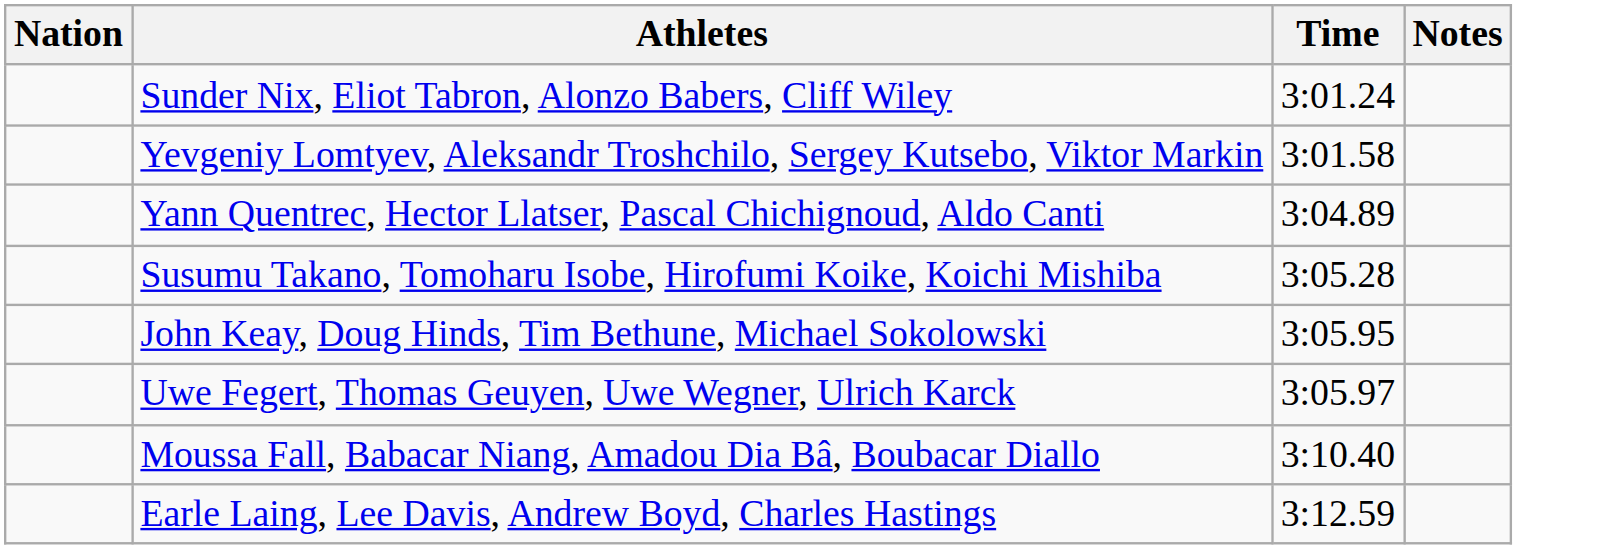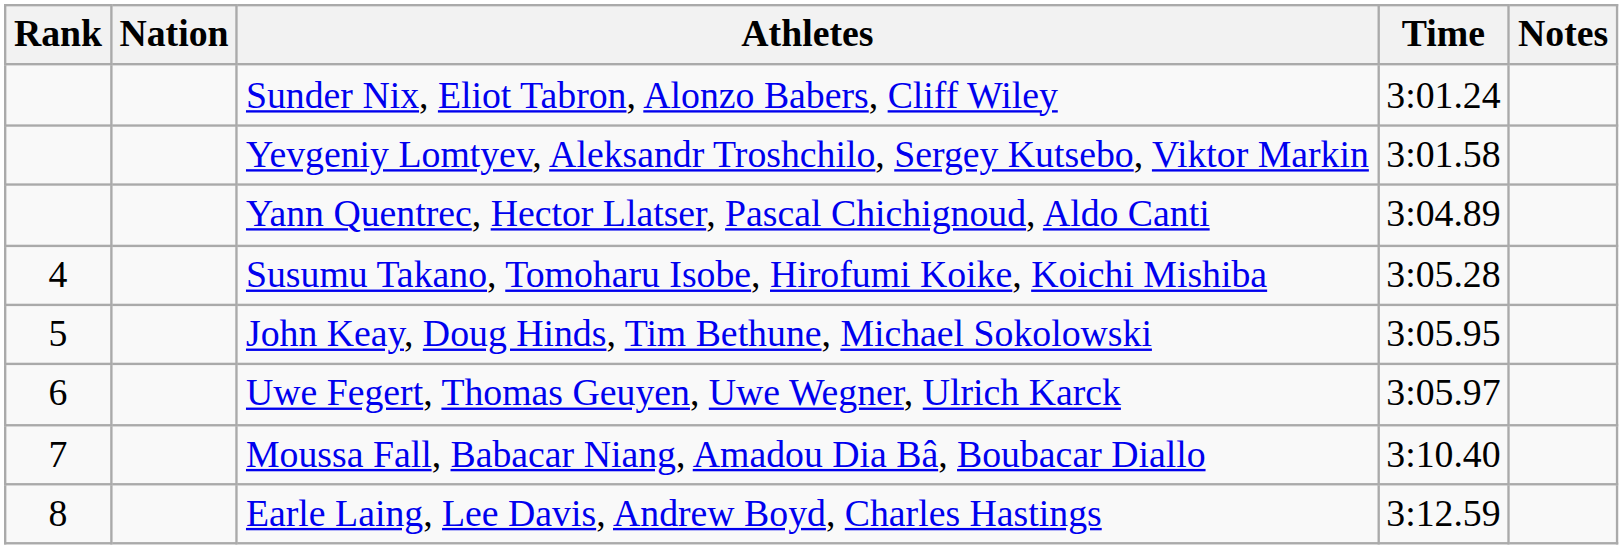 <table class="wikitable sortable" style="text-align:center">
 <tr>
+<th>Rank</th>
 <th>Nation</th>
 <th>Athletes</th>
 <th>Time</th>
 <th>Notes</th>
 </tr>
 <tr>
+<td></td>
 <td align=left></td>
 <td align=left><a href='#'>Sunder Nix</a>, <a href='#'>Eliot Tabron</a>, <a href='#'>Alonzo Babers</a>, <a href='#'>Cliff Wiley</a></td>
 <td>3:01.24</td>
 <td></td>
 </tr>
 <tr>
+<td></td>
 <td align=left></td>
 <td align=left><a href='#'>Yevgeniy Lomtyev</a>, <a href='#'>Aleksandr Troshchilo</a>, <a href='#'>Sergey Kutsebo</a>, <a href='#'>Viktor Markin</a></td>
 <td>3:01.58</td>
 <td></td>
 </tr>
 <tr>
+<td></td>
 <td align=left></td>
 <td align=left><a href='#'>Yann Quentrec</a>, <a href='#'>Hector Llatser</a>, <a href='#'>Pascal Chichignoud</a>, <a href='#'>Aldo Canti</a></td>
 <td>3:04.89</td>
 <td></td>
 </tr>
 <tr>
+<td>4</td>
 <td align=left></td>
 <td align=left><a href='#'>Susumu Takano</a>, <a href='#'>Tomoharu Isobe</a>, <a href='#'>Hirofumi Koike</a>, <a href='#'>Koichi Mishiba</a></td>
 <td>3:05.28</td>
 <td></td>
 </tr>
 <tr>
+<td>5</td>
 <td align=left></td>
 <td align=left><a href='#'>John Keay</a>, <a href='#'>Doug Hinds</a>, <a href='#'>Tim Bethune</a>, <a href='#'>Michael Sokolowski</a></td>
 <td>3:05.95</td>
 <td></td>
 </tr>
 <tr>
+<td>6</td>
 <td align=left></td>
 <td align=left><a href='#'>Uwe Fegert</a>, <a href='#'>Thomas Geuyen</a>, <a href='#'>Uwe Wegner</a>, <a href='#'>Ulrich Karck</a></td>
 <td>3:05.97</td>
 <td></td>
 </tr>
 <tr>
+<td>7</td>
 <td align=left></td>
 <td align=left><a href='#'>Moussa Fall</a>, <a href='#'>Babacar Niang</a>, <a href='#'>Amadou Dia Bâ</a>, <a href='#'>Boubacar Diallo</a></td>
 <td>3:10.40</td>
 <td></td>
 </tr>
 <tr>
+<td>8</td>
 <td align=left></td>
 <td align=left><a href='#'>Earle Laing</a>, <a href='#'>Lee Davis</a>, <a href='#'>Andrew Boyd</a>, <a href='#'>Charles Hastings</a></td>
 <td>3:12.59</td>
 <td></td>
 </tr>
 </table>
